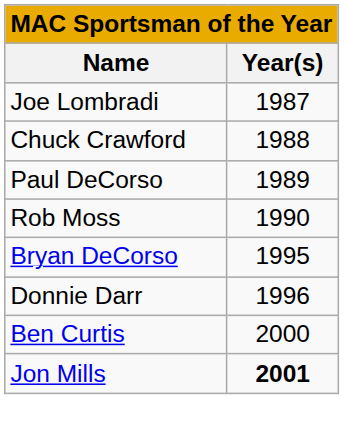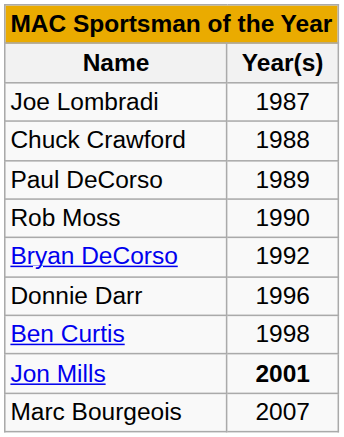 <table class="wikitable">
 <tr>
 <th colspan=2 style="background:#eaab00;">MAC Sportsman of the Year</th>
 </tr>
 <tr>
 <th>Name</th>
 <th>Year(s)</th>
 </tr>
 <tr>
 <td>Joe Lombradi</td>
 <td align=center>1987</td>
 </tr>
 <tr>
 <td>Chuck Crawford</td>
 <td align=center>1988</td>
 </tr>
 <tr>
 <td>Paul DeCorso</td>
 <td align=center>1989</td>
 </tr>
 <tr>
 <td>Rob Moss</td>
 <td align=center>1990</td>
 </tr>
 <tr>
 <td><a href='#'>Bryan DeCorso</a></td>
-<td align=center>1995</td>
+<td align=center>1992</td>
 </tr>
 <tr>
 <td>Donnie Darr</td>
 <td align=center>1996</td>
 </tr>
 <tr>
 <td><a href='#'>Ben Curtis</a></td>
-<td align=center>2000</td>
+<td align=center>1998</td>
 </tr>
 <tr>
 <td><a href='#'>Jon Mills</a></td>
 <td align=center><strong>2001</strong></td>
 </tr>
+<tr>
+<td>Marc Bourgeois</td>
+<td align=center>2007</td>
+</tr>
 </table>
